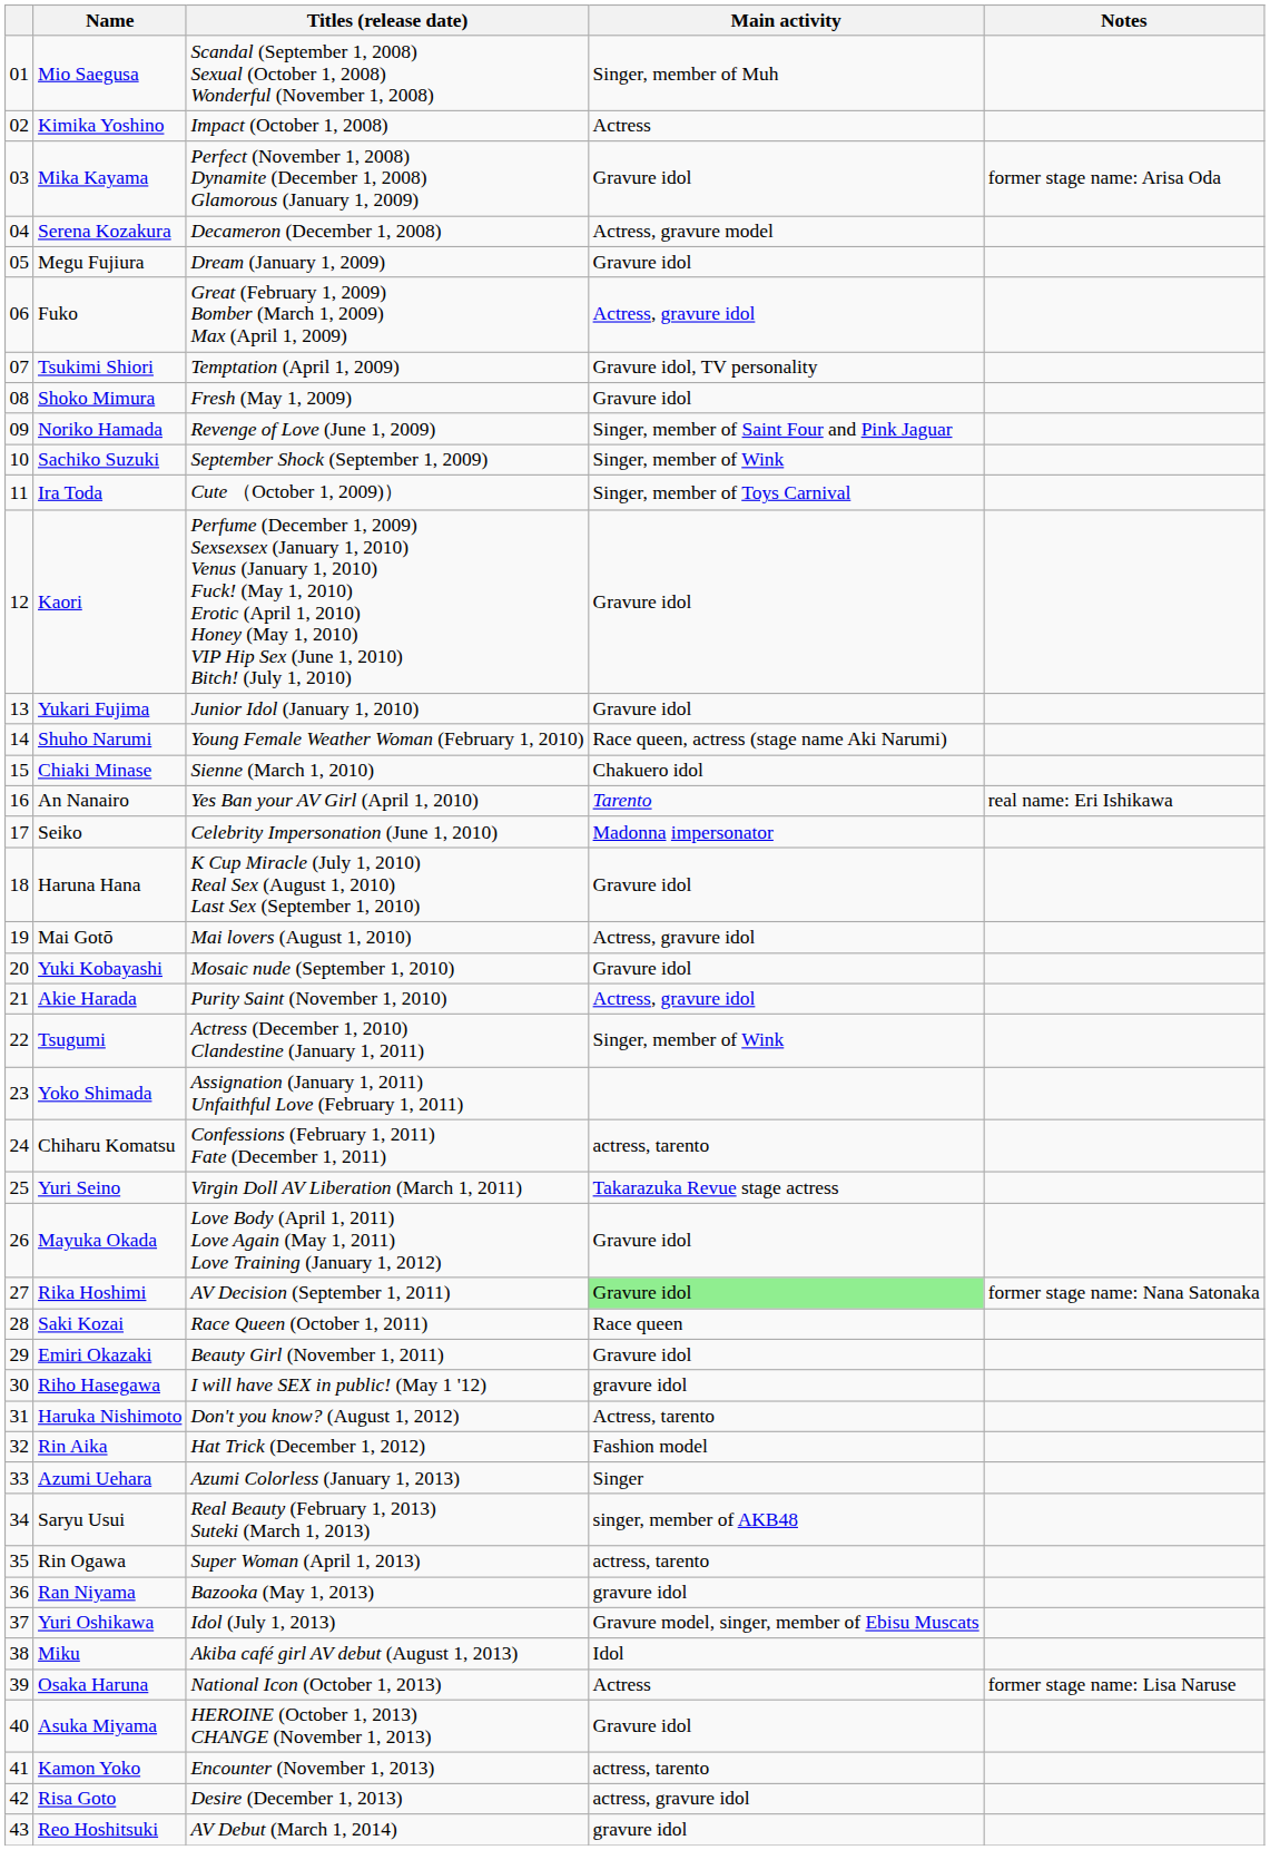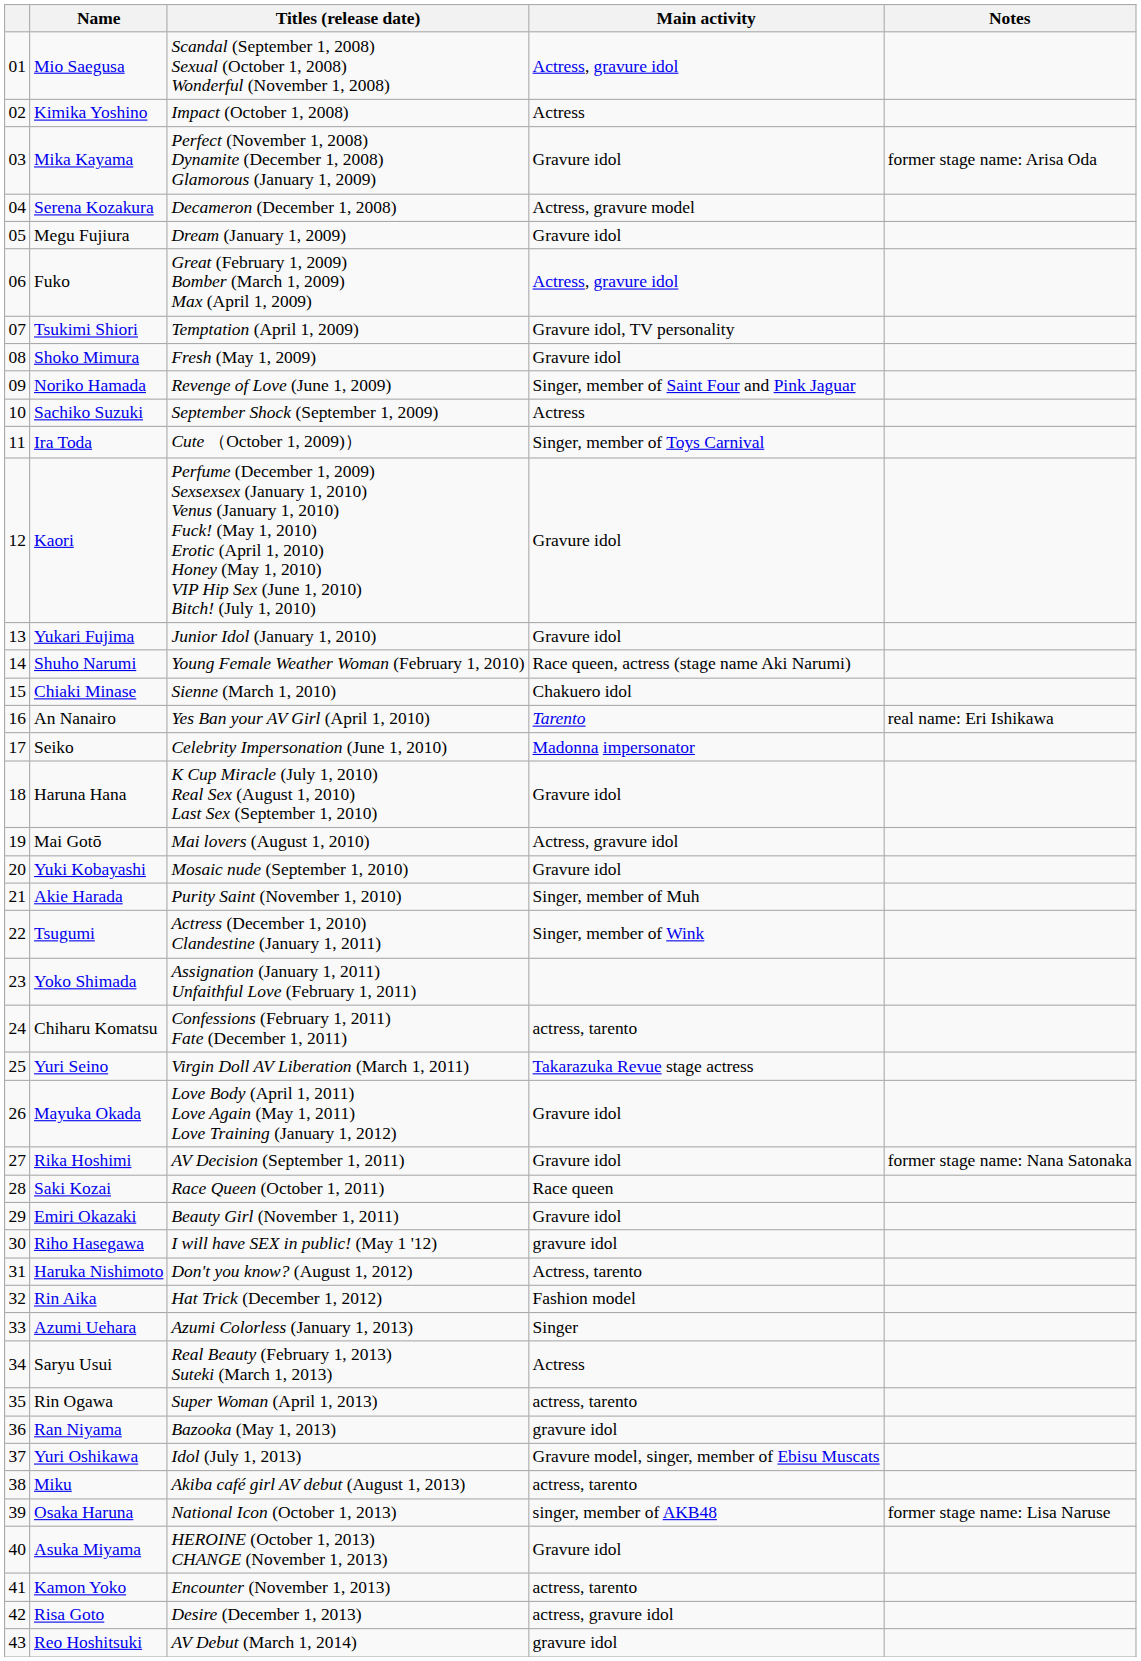 <table class="wikitable">
 <tr>
 <th></th>
 <th>Name</th>
 <th>Titles (release date)</th>
 <th>Main activity</th>
 <th>Notes</th>
 </tr>
 <tr>
 <td>01</td>
 <td><a href='#'>Mio Saegusa</a></td>
 <td><em>Scandal</em> (September 1, 2008) <br><em>Sexual</em> (October 1, 2008)<br> <em>Wonderful</em> (November 1, 2008)</td>
-<td>Singer, member of Muh</td>
+<td><a href='#'>Actress</a>, <a href='#'>gravure idol</a></td>
 <td></td>
 </tr>
 <tr>
 <td>02</td>
 <td><a href='#'>Kimika Yoshino</a></td>
 <td><em>Impact</em> (October 1, 2008)</td>
 <td>Actress</td>
 <td></td>
 </tr>
 <tr>
 <td>03</td>
 <td><a href='#'>Mika Kayama</a></td>
 <td><em>Perfect</em> (November 1, 2008)<br><em>Dynamite</em> (December 1, 2008)<br><em>Glamorous</em> (January 1, 2009)</td>
 <td>Gravure idol</td>
 <td>former stage name: Arisa Oda</td>
 </tr>
 <tr>
 <td>04</td>
 <td><a href='#'>Serena Kozakura</a></td>
 <td><em>Decameron</em> (December 1, 2008)</td>
 <td>Actress, gravure model</td>
 <td></td>
 </tr>
 <tr>
 <td>05</td>
 <td>Megu Fujiura</td>
 <td><em>Dream</em> (January 1, 2009)</td>
 <td>Gravure idol</td>
 <td></td>
 </tr>
 <tr>
 <td>06</td>
 <td>Fuko</td>
 <td><em>Great</em> (February 1, 2009)<br><em>Bomber</em> (March 1, 2009)<br><em>Max</em> (April 1, 2009)</td>
 <td><a href='#'>Actress</a>, <a href='#'>gravure idol</a></td>
 <td></td>
 </tr>
 <tr>
 <td>07</td>
 <td><a href='#'>Tsukimi Shiori</a></td>
 <td><em>Temptation</em> (April 1, 2009)</td>
 <td>Gravure idol, TV personality</td>
 <td></td>
 </tr>
 <tr>
 <td>08</td>
 <td><a href='#'>Shoko Mimura</a></td>
 <td><em>Fresh</em> (May 1, 2009)</td>
 <td>Gravure idol</td>
 <td></td>
 </tr>
 <tr>
 <td>09</td>
 <td><a href='#'>Noriko Hamada</a></td>
 <td><em>Revenge of Love</em> (June 1, 2009)</td>
 <td>Singer, member of <a href='#'>Saint Four</a> and <a href='#'>Pink Jaguar</a></td>
 <td></td>
 </tr>
 <tr>
 <td>10</td>
 <td><a href='#'>Sachiko Suzuki</a></td>
 <td><em>September Shock</em> (September 1, 2009)</td>
-<td>Singer, member of <a href='#'>Wink</a></td>
+<td>Actress</td>
 <td></td>
 </tr>
 <tr>
 <td>11</td>
 <td><a href='#'>Ira Toda</a></td>
 <td><em>Cute</em> （October 1, 2009)）</td>
 <td>Singer, member of <a href='#'>Toys Carnival</a></td>
 <td></td>
 </tr>
 <tr>
 <td>12</td>
 <td><a href='#'>Kaori</a></td>
 <td><em>Perfume</em> (December 1, 2009) <br> <em>Sexsexsex</em> (January 1, 2010) <br> <em>Venus</em> (January 1, 2010) <br> <em>Fuck!</em> (May 1, 2010) <br> <em>Erotic</em> (April 1, 2010) <br> <em>Honey</em> (May 1, 2010) <br> <em>VIP Hip Sex</em> (June 1, 2010) <br> <em>Bitch!</em> (July 1, 2010)</td>
 <td>Gravure idol</td>
 <td></td>
 </tr>
 <tr>
 <td>13</td>
 <td><a href='#'>Yukari Fujima</a></td>
 <td><em>Junior Idol</em> (January 1, 2010)</td>
 <td>Gravure idol</td>
 </tr>
 <tr>
 <td>14</td>
 <td><a href='#'>Shuho Narumi</a></td>
 <td><em>Young Female Weather Woman</em> (February 1, 2010)</td>
 <td>Race queen, actress (stage name Aki Narumi)</td>
 <td></td>
 </tr>
 <tr>
 <td>15</td>
 <td><a href='#'>Chiaki Minase</a></td>
 <td><em>Sienne</em> (March 1, 2010)</td>
 <td>Chakuero idol</td>
 <td></td>
 </tr>
 <tr>
 <td>16</td>
 <td>An Nanairo</td>
 <td><em>Yes Ban your AV Girl</em> (April 1, 2010)</td>
 <td><em><a href='#'>Tarento</a></em></td>
 <td>real name: Eri Ishikawa</td>
 </tr>
 <tr>
 <td>17</td>
 <td>Seiko</td>
 <td><em>Celebrity Impersonation</em> (June 1, 2010)</td>
 <td><a href='#'>Madonna</a> <a href='#'>impersonator</a></td>
 <td></td>
 </tr>
 <tr>
 <td>18</td>
 <td>Haruna Hana</td>
 <td><em>K Cup Miracle</em> (July 1, 2010) <br> <em>Real Sex</em> (August 1, 2010) <br> <em>Last Sex</em> (September 1, 2010)</td>
 <td>Gravure idol</td>
 <td></td>
 </tr>
 <tr>
 <td>19</td>
 <td>Mai Gotō</td>
 <td><em>Mai lovers</em> (August 1, 2010)</td>
 <td>Actress, gravure idol</td>
 <td></td>
 </tr>
 <tr>
 <td>20</td>
 <td><a href='#'>Yuki Kobayashi</a></td>
 <td><em>Mosaic nude</em> (September 1, 2010)</td>
 <td>Gravure idol</td>
 <td></td>
 </tr>
 <tr>
 <td>21</td>
 <td><a href='#'>Akie Harada</a></td>
 <td><em>Purity Saint</em> (November 1, 2010)</td>
-<td><a href='#'>Actress</a>, <a href='#'>gravure idol</a></td>
+<td>Singer, member of Muh</td>
 <td></td>
 </tr>
 <tr>
 <td>22</td>
 <td><a href='#'>Tsugumi</a></td>
 <td><em>Actress</em> (December 1, 2010)<br><em>Clandestine</em> (January 1, 2011)</td>
 <td>Singer, member of <a href='#'>Wink</a></td>
 <td></td>
 </tr>
 <tr>
 <td>23</td>
 <td><a href='#'>Yoko Shimada</a></td>
 <td><em>Assignation</em> (January 1, 2011)<br><em>Unfaithful Love</em> (February 1, 2011)</td>
 <td></td>
 </tr>
 <tr>
 <td>24</td>
 <td>Chiharu Komatsu</td>
 <td><em>Confessions</em> (February 1, 2011)<br><em>Fate</em> (December 1, 2011)</td>
 <td>actress, tarento</td>
 <td></td>
 </tr>
 <tr>
 <td>25</td>
 <td><a href='#'>Yuri Seino</a></td>
 <td><em>Virgin Doll AV Liberation</em> (March 1, 2011)</td>
 <td><a href='#'>Takarazuka Revue</a> stage actress</td>
 <td></td>
 </tr>
 <tr>
 <td>26</td>
 <td><a href='#'>Mayuka Okada</a></td>
 <td><em>Love Body</em> (April 1, 2011) <br><em>Love Again</em> (May 1, 2011)<br><em>Love Training</em> (January 1, 2012)</td>
 <td>Gravure idol</td>
 <td></td>
 </tr>
 <tr>
 <td>27</td>
 <td><a href='#'>Rika Hoshimi</a></td>
 <td><em>AV Decision</em> (September 1, 2011)</td>
-<td style="background: lightgreen;">Gravure idol</td>
+<td>Gravure idol</td>
 <td>former stage name: Nana Satonaka</td>
 </tr>
 <tr>
 <td>28</td>
 <td><a href='#'>Saki Kozai</a></td>
 <td><em>Race Queen</em> (October 1, 2011)</td>
 <td>Race queen</td>
 <td></td>
 </tr>
 <tr>
 <td>29</td>
 <td><a href='#'>Emiri Okazaki</a></td>
 <td><em>Beauty Girl</em> (November 1, 2011)</td>
 <td>Gravure idol</td>
 <td></td>
 </tr>
 <tr>
 <td>30</td>
 <td><a href='#'>Riho Hasegawa</a></td>
 <td><em>I will have SEX in public!</em> (May 1 '12)</td>
 <td>gravure idol</td>
 <td></td>
 </tr>
 <tr>
 <td>31</td>
 <td><a href='#'>Haruka Nishimoto</a></td>
 <td><em> Don't you know?</em> (August 1, 2012)</td>
 <td>Actress, tarento</td>
 <td></td>
 </tr>
 <tr>
 <td>32</td>
 <td><a href='#'>Rin Aika</a></td>
 <td><em>Hat Trick</em> (December 1, 2012)</td>
 <td>Fashion model</td>
 <td></td>
 </tr>
 <tr>
 <td>33</td>
 <td><a href='#'>Azumi Uehara</a></td>
 <td><em>Azumi Colorless</em> (January 1, 2013)</td>
 <td>Singer</td>
 <td></td>
 </tr>
 <tr>
 <td>34</td>
 <td>Saryu Usui</td>
 <td><em>Real Beauty</em> (February 1, 2013) <br><em>Suteki</em> (March 1, 2013)</td>
-<td>singer, member of <a href='#'>AKB48</a></td>
+<td>Actress</td>
 <td></td>
 </tr>
 <tr>
 <td>35</td>
 <td>Rin Ogawa</td>
 <td><em>Super Woman</em> (April 1, 2013)</td>
 <td>actress, tarento</td>
 <td></td>
 </tr>
 <tr>
 <td>36</td>
 <td><a href='#'>Ran Niyama</a></td>
 <td><em>Bazooka</em> (May 1, 2013)</td>
 <td>gravure idol</td>
 <td></td>
 </tr>
 <tr>
 <td>37</td>
 <td><a href='#'>Yuri Oshikawa</a></td>
 <td><em>Idol</em> (July 1, 2013)</td>
 <td>Gravure model, singer, member of <a href='#'>Ebisu Muscats</a></td>
 <td></td>
 </tr>
 <tr>
 <td>38</td>
 <td><a href='#'>Miku</a></td>
 <td><em>Akiba café girl AV debut</em> (August 1, 2013)</td>
-<td>Idol</td>
+<td>actress, tarento</td>
 <td></td>
 </tr>
 <tr>
 <td>39</td>
 <td><a href='#'>Osaka Haruna</a></td>
 <td><em>National Icon</em> (October 1, 2013)</td>
-<td>Actress</td>
+<td>singer, member of <a href='#'>AKB48</a></td>
 <td>former stage name: Lisa Naruse</td>
 </tr>
 <tr>
 <td>40</td>
 <td><a href='#'>Asuka Miyama</a></td>
 <td><em>HEROINE</em> (October 1, 2013)<br><em>CHANGE</em> (November 1, 2013)</td>
 <td>Gravure idol</td>
 <td></td>
 </tr>
 <tr>
 <td>41</td>
 <td><a href='#'>Kamon Yoko</a></td>
 <td><em>Encounter</em> (November 1, 2013)</td>
 <td>actress, tarento</td>
 <td></td>
 </tr>
 <tr>
 <td>42</td>
 <td><a href='#'>Risa Goto</a></td>
 <td><em>Desire</em> (December 1, 2013)</td>
 <td>actress, gravure idol</td>
 <td></td>
 </tr>
 <tr>
 <td>43</td>
 <td><a href='#'>Reo Hoshitsuki</a></td>
 <td><em>AV Debut</em> (March 1, 2014)</td>
 <td>gravure idol</td>
 <td></td>
 </tr>
 </table>
